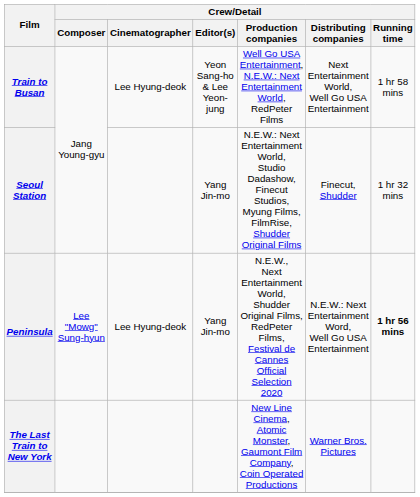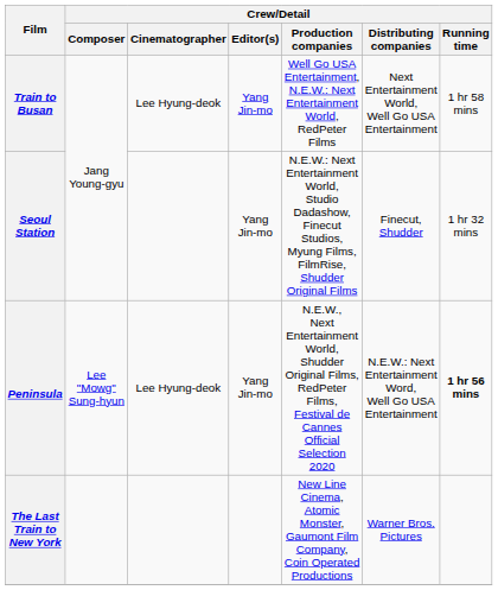 <table class="wikitable sortable" style="text-align:center; width:99%;">
 <tr>
 <th rowspan="2">Film</th>
 <th colspan="7">Crew/Detail</th>
 </tr>
 <tr>
 <th style="text-align:center;">Composer</th>
 <th style="text-align:center;">Cinematographer</th>
 <th style="text-align:center;">Editor(s)</th>
 <th style="text-align:center;">Production <br>companies</th>
 <th style="text-align:center;">Distributing <br>companies</th>
 <th style="text-align:center;">Running time</th>
 </tr>
 <tr>
 <th><em><a href='#'>Train to Busan</a></em></th>
 <td rowspan="2">Jang Young-gyu</td>
 <td>Lee Hyung-deok</td>
-<td>Yeon Sang-ho & Lee Yeon-jung</td>
+<td><a href='#'>Yang Jin-mo</a></td>
 <td><a href='#'>Well Go USA Entertainment</a>, <br><a href='#'>N.E.W.: Next Entertainment World</a>, <br>RedPeter Films</td>
 <td>Next Entertainment World, <br>Well Go USA Entertainment</td>
 <td>1 hr 58 mins</td>
 </tr>
 <tr>
 <th><em><a href='#'>Seoul Station</a></em></th>
 <td></td>
 <td>Yang Jin-mo</td>
 <td>N.E.W.: Next Entertainment World, <br>Studio Dadashow, <br>Finecut Studios, <br>Myung Films, <br>FilmRise, <br><a href='#'>Shudder Original Films</a></td>
 <td>Finecut, <br><a href='#'>Shudder</a></td>
 <td>1 hr 32 mins</td>
 </tr>
 <tr>
 <th><em><a href='#'> <br>Peninsula</a></em></th>
 <td><a href='#'>Lee "Mowg" Sung-hyun</a></td>
 <td>Lee Hyung-deok</td>
 <td>Yang Jin-mo</td>
 <td>N.E.W., <br>Next Entertainment World, <br>Shudder Original Films, <br>RedPeter Films, <br><a href='#'>Festival de Cannes Official Selection 2020</a></td>
 <td>N.E.W.: Next Entertainment Word, <br>Well Go USA Entertainment</td>
 <td><strong>1 hr 56 mins</strong></td>
 </tr>
 <tr>
 <th><em><a href='#'>The Last Train to <br>New York</a></em></th>
 <td></td>
 <td></td>
 <td></td>
 <td><a href='#'>New Line Cinema</a>, <br><a href='#'>Atomic Monster</a>, <br><a href='#'>Gaumont Film Company</a>, <br><a href='#'>Coin Operated Productions</a></td>
 <td><a href='#'>Warner Bros. Pictures </a></td>
 <td></td>
 </tr>
 <tr>
 </tr>
 </table>
